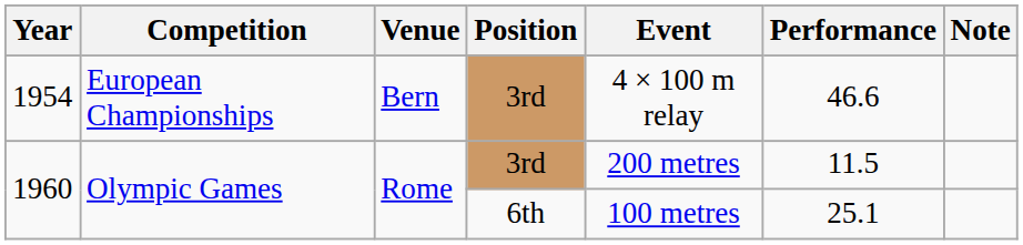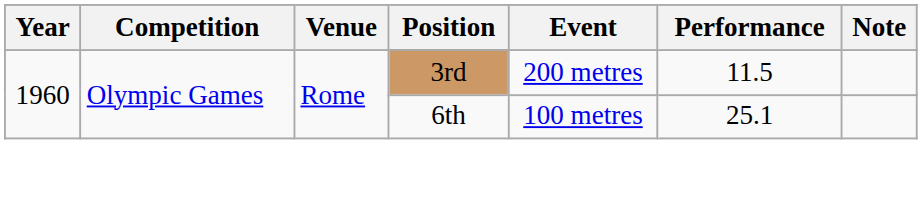 <table class="wikitable" width=55% style="font-size:90%; text-align:center;">
 <tr>
 <th>Year</th>
 <th>Competition</th>
 <th>Venue</th>
 <th>Position</th>
 <th>Event</th>
 <th>Performance</th>
 <th>Note</th>
-</tr>
-<tr>
-<td rowspan=1>1954</td>
-<td rowspan=1 align=left><a href='#'>European Championships</a></td>
-<td rowspan=1 align=left> <a href='#'>Bern</a></td>
-<td bgcolor=cc9966>3rd</td>
-<td>4 × 100 m relay</td>
-<td>46.6</td>
-<td></td>
 </tr>
 <tr>
 <td rowspan=2>1960</td>
 <td rowspan=2 align=left><a href='#'>Olympic Games</a></td>
 <td rowspan=2 align=left> <a href='#'>Rome</a></td>
 <td bgcolor=cc9966>3rd</td>
 <td><a href='#'>200 metres</a></td>
 <td>11.5</td>
 <td></td>
 </tr>
 <tr>
 <td>6th</td>
 <td><a href='#'>100 metres</a></td>
 <td>25.1</td>
 <td></td>
 </tr>
 </table>
